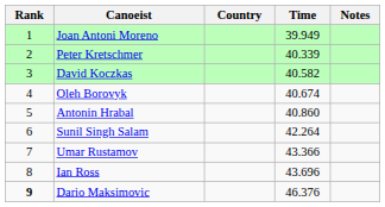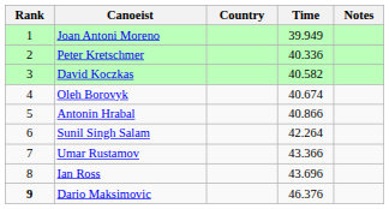 <table class="wikitable" style="text-align:center;width: 55%">
 <tr>
 <th>Rank</th>
 <th>Canoeist</th>
 <th>Country</th>
 <th>Time</th>
 <th>Notes</th>
 </tr>
 <tr bgcolor=bbffbb>
 <td>1</td>
 <td align="left"><a href='#'>Joan Antoni Moreno</a></td>
 <td align="left"></td>
 <td>39.949</td>
 <td></td>
 </tr>
 <tr bgcolor=bbffbb>
 <td>2</td>
 <td align="left"><a href='#'>Peter Kretschmer</a></td>
 <td align="left"></td>
-<td>40.339</td>
+<td>40.336</td>
 <td></td>
 </tr>
 <tr bgcolor=bbffbb>
 <td>3</td>
 <td align="left"><a href='#'>David Koczkas</a></td>
 <td align="left"></td>
 <td>40.582</td>
 <td></td>
 </tr>
 <tr>
 <td>4</td>
 <td align="left"><a href='#'>Oleh Borovyk</a></td>
 <td align="left"></td>
 <td>40.674</td>
 <td></td>
 </tr>
 <tr>
 <td>5</td>
 <td align="left"><a href='#'>Antonin Hrabal</a></td>
 <td align="left"></td>
-<td>40.860</td>
+<td>40.866</td>
 <td></td>
 </tr>
 <tr>
 <td>6</td>
 <td align="left"><a href='#'>Sunil Singh Salam</a></td>
 <td align="left"></td>
 <td>42.264</td>
 <td></td>
 </tr>
 <tr>
 <td>7</td>
 <td align="left"><a href='#'>Umar Rustamov</a></td>
 <td align="left"></td>
 <td>43.366</td>
 <td></td>
 </tr>
 <tr>
 <td>8</td>
 <td align="left"><a href='#'>Ian Ross</a></td>
 <td align="left"></td>
 <td>43.696</td>
 <td></td>
 </tr>
 <tr>
 <td><strong>9</strong></td>
 <td align="left"><a href='#'>Dario Maksimovic</a></td>
 <td align="left"></td>
 <td>46.376</td>
 <td></td>
 </tr>
 </table>
